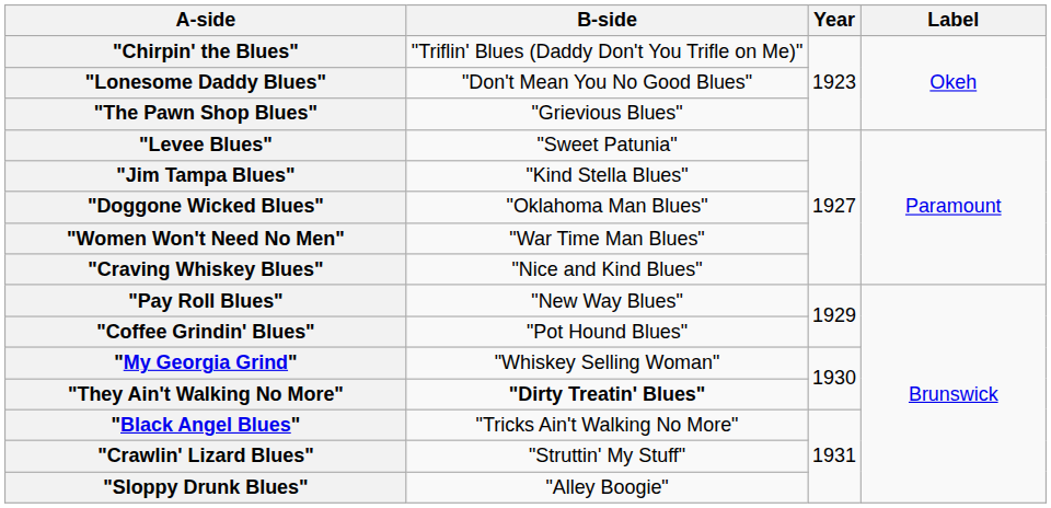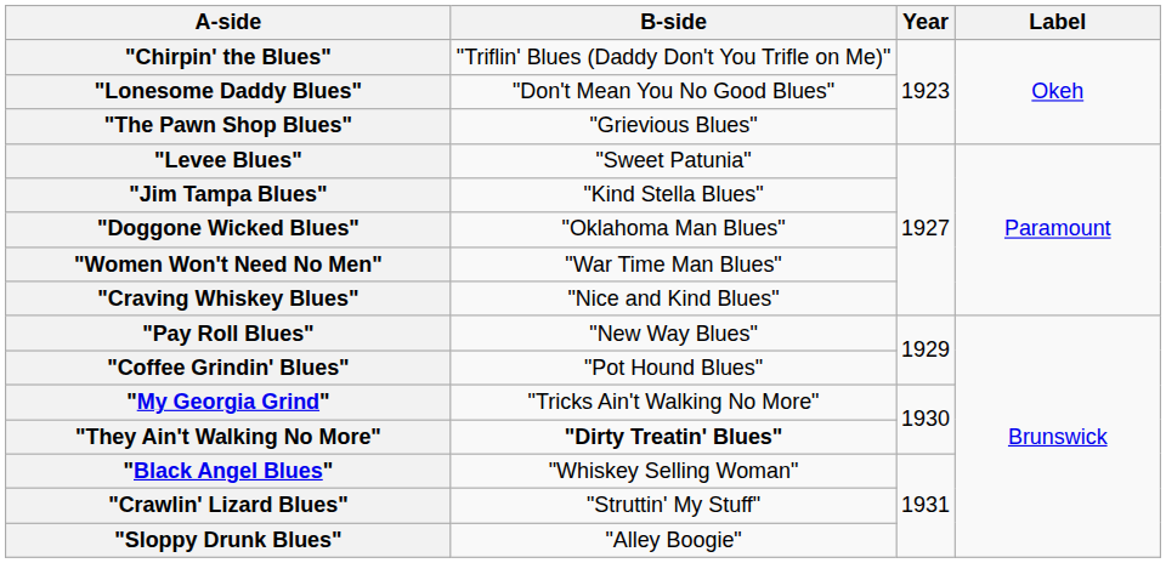 <table class="wikitable plainrowheaders" style="text-align:center;">
 <tr>
 <th scope="col" style="width:20em;">A-side</th>
 <th scope="col" style="width:20em;">B-side</th>
 <th scope="col" style="width:1em;">Year</th>
 <th scope="col" style="width:9em;">Label</th>
 </tr>
 <tr>
 <th scope="row">"Chirpin' the Blues"</th>
 <td>"Triflin' Blues (Daddy Don't You Trifle on Me)"</td>
 <td rowspan="3">1923</td>
 <td rowspan="3"><a href='#'>Okeh</a></td>
 </tr>
 <tr>
 <th scope="row">"Lonesome Daddy Blues"</th>
 <td>"Don't Mean You No Good Blues"</td>
 </tr>
 <tr>
 <th scope="row">"The Pawn Shop Blues"</th>
 <td>"Grievious Blues"<br></td>
 </tr>
 <tr>
 <th scope="row">"Levee Blues"</th>
 <td>"Sweet Patunia"</td>
 <td rowspan="5">1927</td>
 <td rowspan="5"><a href='#'>Paramount</a></td>
 </tr>
 <tr>
 <th scope="row">"Jim Tampa Blues"</th>
 <td>"Kind Stella Blues"</td>
 </tr>
 <tr>
 <th scope="row">"Doggone Wicked Blues"</th>
 <td>"Oklahoma Man Blues"</td>
 </tr>
 <tr>
 <th scope="row">"Women Won't Need No Men"</th>
 <td>"War Time Man Blues"</td>
 </tr>
 <tr>
 <th scope="row">"Craving Whiskey Blues"</th>
 <td>"Nice and Kind Blues"</td>
 </tr>
 <tr>
 <th scope="row">"Pay Roll Blues"</th>
 <td>"New Way Blues"</td>
 <td rowspan="2">1929</td>
 <td rowspan="7"><a href='#'>Brunswick</a></td>
 </tr>
 <tr>
 <th scope="row">"Coffee Grindin' Blues"</th>
 <td>"Pot Hound Blues"</td>
 </tr>
 <tr>
 <th scope="row">"<a href='#'>My Georgia Grind</a>"</th>
-<td>"Whiskey Selling Woman"</td>
+<td>"Tricks Ain't Walking No More"</td>
 <td rowspan="2">1930</td>
 </tr>
 <tr>
 <th scope="row">"They Ain't Walking No More"</th>
 <td><strong>"Dirty Treatin' Blues"</strong></td>
 </tr>
 <tr>
 <th scope="row">"<a href='#'>Black Angel Blues</a>"</th>
-<td>"Tricks Ain't Walking No More"</td>
+<td>"Whiskey Selling Woman"</td>
 <td rowspan="3">1931</td>
 </tr>
 <tr>
 <th scope="row">"Crawlin' Lizard Blues"</th>
 <td>"Struttin' My Stuff"</td>
 </tr>
 <tr>
 <th scope="row">"Sloppy Drunk Blues"</th>
 <td>"Alley Boogie"</td>
 </tr>
 </table>
